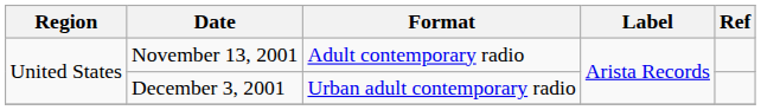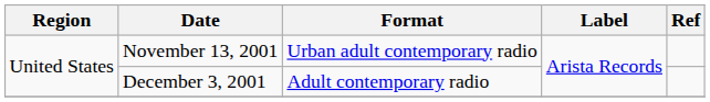 <table class="wikitable plainrowheaders">
 <tr>
 <th>Region</th>
 <th>Date</th>
 <th>Format</th>
 <th>Label</th>
 <th>Ref</th>
 </tr>
 <tr>
 <td rowspan="2">United States</td>
 <td>November 13, 2001</td>
-<td><a href='#'>Adult contemporary</a> radio</td>
+<td><a href='#'>Urban adult contemporary</a> radio</td>
 <td rowspan="2"><a href='#'>Arista Records</a></td>
 <td></td>
 </tr>
 <tr>
 <td>December 3, 2001</td>
-<td><a href='#'>Urban adult contemporary</a> radio</td>
+<td><a href='#'>Adult contemporary</a> radio</td>
 <td></td>
 </tr>
 <tr>
 </tr>
 </table>
